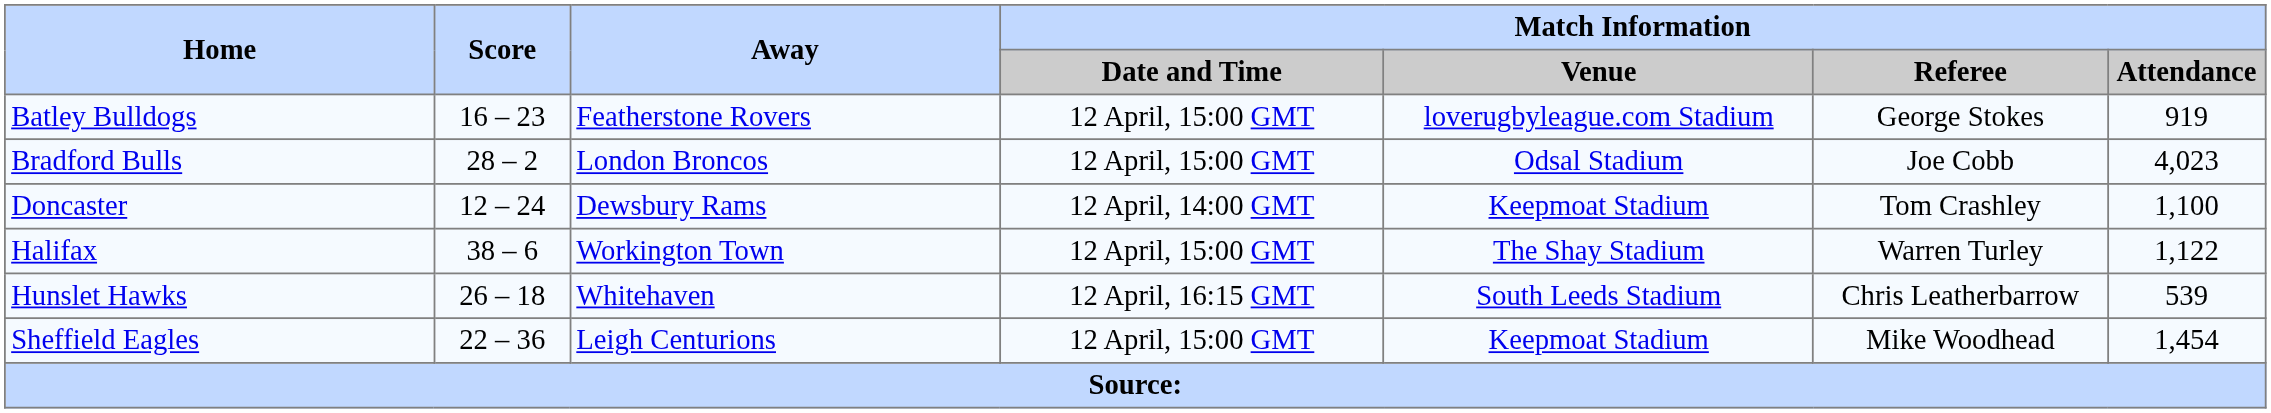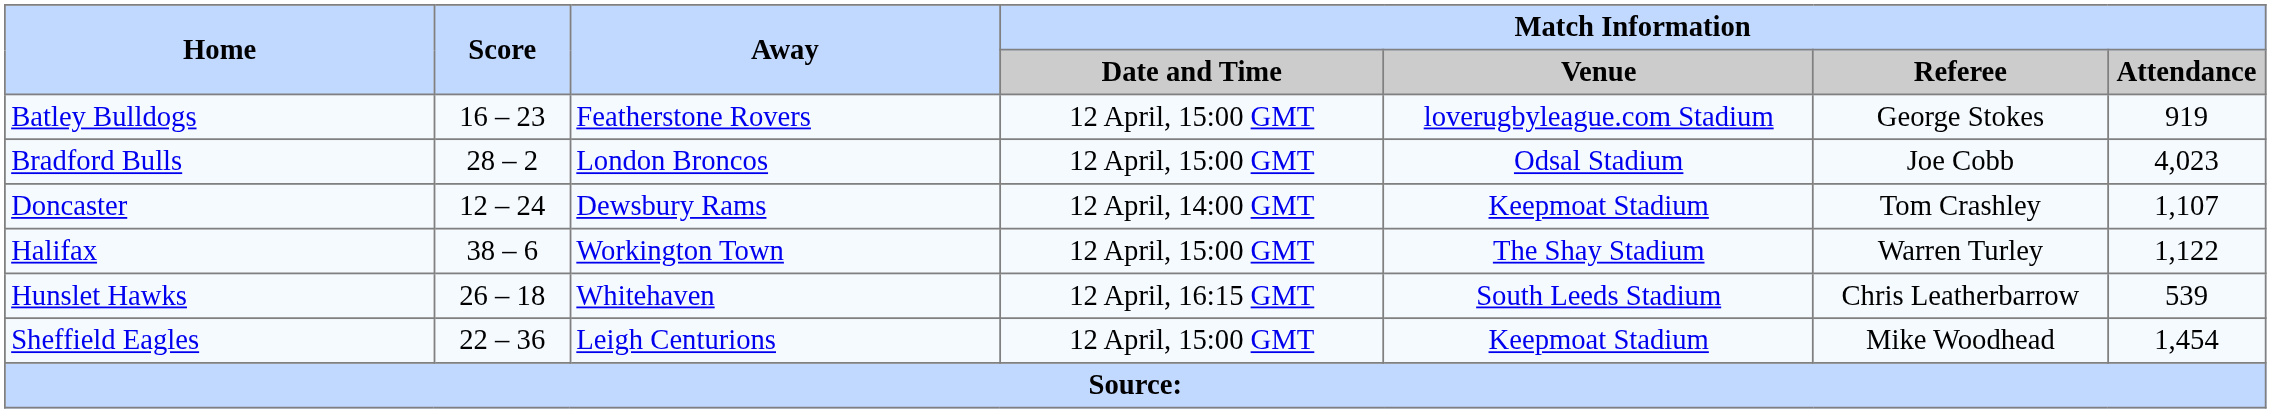 <table border="1" cellpadding="3" cellspacing="0" style="border-collapse:collapse; text-align:center; width:100%;">
 <tr style="background:#c1d8ff;">
 <th rowspan="2" style="width:19%;">Home</th>
 <th rowspan="2" style="width:6%;">Score</th>
 <th rowspan="2" style="width:19%;">Away</th>
 <th colspan=6>Match Information</th>
 </tr>
 <tr style="background:#ccc;">
 <th width=17%>Date and Time</th>
 <th width=19%>Venue</th>
 <th width=13%>Referee</th>
 <th width=7%>Attendance</th>
 </tr>
 <tr style="background:#f5faff;">
 <td align=left> <a href='#'>Batley Bulldogs</a></td>
 <td>16 – 23</td>
 <td align=left> <a href='#'>Featherstone Rovers</a></td>
 <td>12 April, 15:00 <a href='#'>GMT</a></td>
 <td><a href='#'>loverugbyleague.com Stadium</a></td>
 <td>George Stokes</td>
 <td>919</td>
 </tr>
 <tr style="background:#f5faff;">
 <td align=left> <a href='#'>Bradford Bulls</a></td>
 <td>28 – 2</td>
 <td align=left> <a href='#'>London Broncos</a></td>
 <td>12 April, 15:00 <a href='#'>GMT</a></td>
 <td><a href='#'>Odsal Stadium</a></td>
 <td>Joe Cobb</td>
 <td>4,023</td>
 </tr>
 <tr style="background:#f5faff;">
 <td align=left> <a href='#'>Doncaster</a></td>
 <td>12 – 24</td>
 <td align=left> <a href='#'>Dewsbury Rams</a></td>
 <td>12 April, 14:00 <a href='#'>GMT</a></td>
 <td><a href='#'>Keepmoat Stadium</a></td>
 <td>Tom Crashley</td>
-<td>1,100</td>
+<td>1,107</td>
 </tr>
 <tr style="background:#f5faff;">
 <td align=left> <a href='#'>Halifax</a></td>
 <td>38 – 6</td>
 <td align=left> <a href='#'>Workington Town</a></td>
 <td>12 April, 15:00 <a href='#'>GMT</a></td>
 <td><a href='#'>The Shay Stadium</a></td>
 <td>Warren Turley</td>
 <td>1,122</td>
 </tr>
 <tr style="background:#f5faff;">
 <td align=left> <a href='#'>Hunslet Hawks</a></td>
 <td>26 – 18</td>
 <td align=left> <a href='#'>Whitehaven</a></td>
 <td>12 April, 16:15 <a href='#'>GMT</a></td>
 <td><a href='#'>South Leeds Stadium</a></td>
 <td>Chris Leatherbarrow</td>
 <td>539</td>
 </tr>
 <tr style="background:#f5faff;">
 <td align=left> <a href='#'>Sheffield Eagles</a></td>
 <td>22 – 36</td>
 <td align=left> <a href='#'>Leigh Centurions</a></td>
 <td>12 April, 15:00 <a href='#'>GMT</a></td>
 <td><a href='#'>Keepmoat Stadium</a></td>
 <td>Mike Woodhead</td>
 <td>1,454</td>
 </tr>
 <tr style="background:#c1d8ff;">
 <th colspan=12>Source:</th>
 </tr>
 </table>
